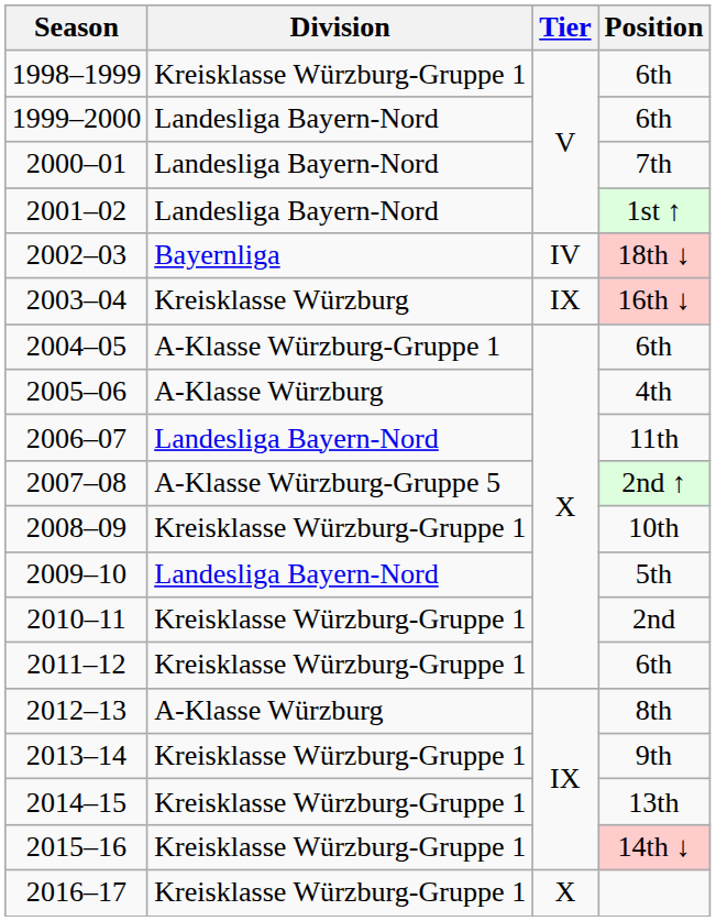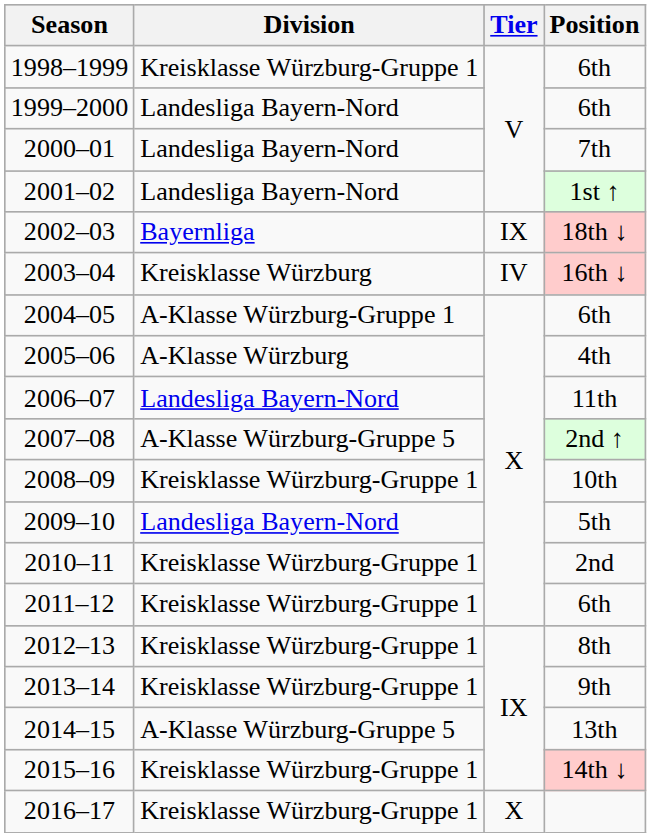 <table class="wikitable">
 <tr>
 <th>Season</th>
 <th>Division</th>
 <th><a href='#'>Tier</a></th>
 <th>Position</th>
 </tr>
 <tr align="center">
 <td>1998–1999</td>
 <td align="left">Kreisklasse Würzburg-Gruppe 1</td>
 <td rowspan=4>V</td>
 <td>6th</td>
 </tr>
 <tr align="center">
 <td>1999–2000</td>
 <td align="left">Landesliga Bayern-Nord</td>
 <td>6th</td>
 </tr>
 <tr align="center">
 <td>2000–01</td>
 <td align="left">Landesliga Bayern-Nord</td>
 <td>7th</td>
 </tr>
 <tr align="center">
 <td>2001–02</td>
 <td align="left">Landesliga Bayern-Nord</td>
 <td style="background:#ddffdd">1st ↑</td>
 </tr>
 <tr align="center">
 <td>2002–03</td>
 <td align="left"><a href='#'>Bayernliga</a></td>
-<td>IV</td>
+<td>IX</td>
 <td style="background:#ffcccc">18th ↓</td>
 </tr>
 <tr align="center">
 <td>2003–04</td>
 <td align="left">Kreisklasse Würzburg</td>
-<td>IX</td>
+<td>IV</td>
 <td style="background:#ffcccc">16th ↓</td>
 </tr>
 <tr align="center">
 <td>2004–05</td>
 <td align="left">A-Klasse Würzburg-Gruppe 1</td>
 <td rowspan=8>X</td>
 <td>6th</td>
 </tr>
 <tr align="center">
 <td>2005–06</td>
 <td align="left">A-Klasse Würzburg</td>
 <td>4th</td>
 </tr>
 <tr align="center">
 <td>2006–07</td>
 <td align="left"><a href='#'>Landesliga Bayern-Nord</a></td>
 <td>11th</td>
 </tr>
 <tr align="center">
 <td>2007–08</td>
 <td align="left">A-Klasse Würzburg-Gruppe 5</td>
 <td style="background:#ddffdd">2nd ↑</td>
 </tr>
 <tr align="center">
 <td>2008–09</td>
 <td align="left">Kreisklasse Würzburg-Gruppe 1</td>
 <td>10th</td>
 </tr>
 <tr align="center">
 <td>2009–10</td>
 <td align="left"><a href='#'>Landesliga Bayern-Nord</a></td>
 <td>5th</td>
 </tr>
 <tr align="center">
 <td>2010–11</td>
 <td align="left">Kreisklasse Würzburg-Gruppe 1</td>
 <td>2nd</td>
 </tr>
 <tr align="center">
 <td>2011–12</td>
 <td align="left">Kreisklasse Würzburg-Gruppe 1</td>
 <td>6th</td>
 </tr>
 <tr align="center">
 <td>2012–13</td>
-<td align="left">A-Klasse Würzburg</td>
+<td align="left">Kreisklasse Würzburg-Gruppe 1</td>
 <td rowspan=4>IX</td>
 <td>8th</td>
 </tr>
 <tr align="center">
 <td>2013–14</td>
 <td align="left">Kreisklasse Würzburg-Gruppe 1</td>
 <td>9th</td>
 </tr>
 <tr align="center">
 <td>2014–15</td>
-<td align="left">Kreisklasse Würzburg-Gruppe 1</td>
+<td align="left">A-Klasse Würzburg-Gruppe 5</td>
 <td>13th</td>
 </tr>
 <tr align="center">
 <td>2015–16</td>
 <td align="left">Kreisklasse Würzburg-Gruppe 1</td>
 <td style="background:#ffcccc">14th ↓</td>
 </tr>
 <tr align="center">
 <td>2016–17</td>
 <td align="left">Kreisklasse Würzburg-Gruppe 1</td>
 <td>X</td>
 <td></td>
 </tr>
 </table>
